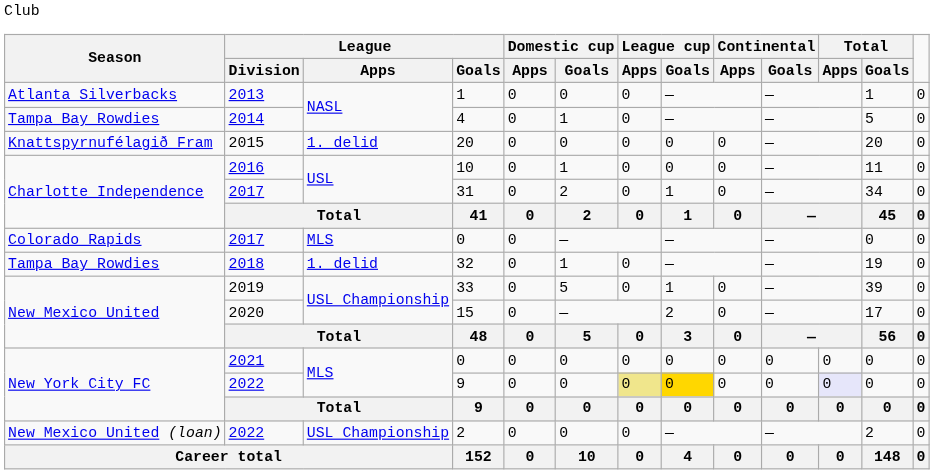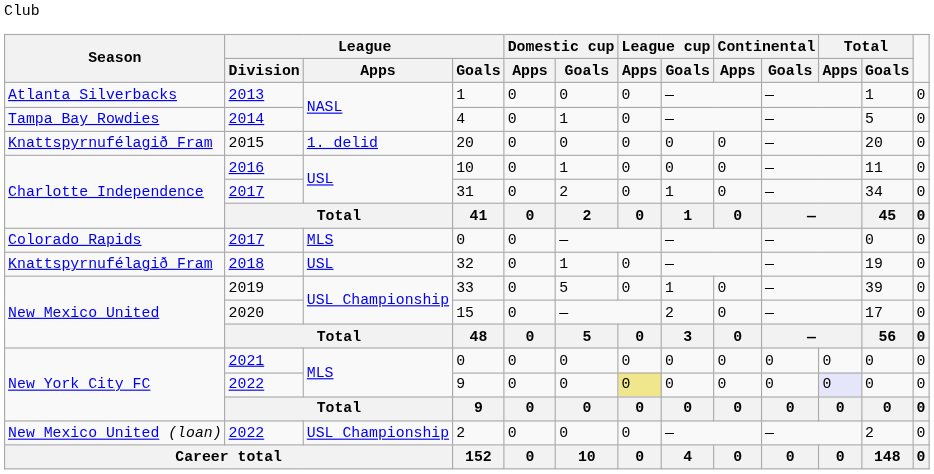 <table class="wikitable"style="text-align: center>
 <tr>
 <th rowspan="2">Club</th>
 <th rowspan="2">Season</th>
 <th colspan="3">League</th>
 <th colspan="2">Domestic cup</th>
 <th colspan="2">League cup</th>
 <th colspan="2">Continental</th>
 <th colspan="2">Total</th>
 </tr>
 <tr>
 <th>Division</th>
 <th>Apps</th>
 <th>Goals</th>
 <th>Apps</th>
 <th>Goals</th>
 <th>Apps</th>
 <th>Goals</th>
 <th>Apps</th>
 <th>Goals</th>
 <th>Apps</th>
 <th>Goals</th>
 </tr>
 <tr>
 <td><a href='#'>Atlanta Silverbacks</a></td>
 <td><a href='#'>2013</a></td>
 <td rowspan="2"><a href='#'>NASL</a></td>
 <td>1</td>
 <td>0</td>
 <td>0</td>
 <td>0</td>
 <td colspan="2">—</td>
 <td colspan="2">—</td>
 <td>1</td>
 <td>0</td>
 </tr>
 <tr>
 <td><a href='#'>Tampa Bay Rowdies</a></td>
 <td><a href='#'>2014</a></td>
 <td>4</td>
 <td>0</td>
 <td>1</td>
 <td>0</td>
 <td colspan="2">—</td>
 <td colspan="2">—</td>
 <td>5</td>
 <td>0</td>
 </tr>
 <tr>
 <td><a href='#'>Knattspyrnufélagið Fram</a></td>
 <td>2015</td>
 <td><a href='#'>1. delid</a></td>
 <td>20</td>
 <td>0</td>
 <td>0</td>
 <td>0</td>
 <td>0</td>
 <td>0</td>
 <td colspan="2">—</td>
 <td>20</td>
 <td>0</td>
 </tr>
 <tr>
 <td rowspan="3"><a href='#'>Charlotte Independence</a></td>
 <td><a href='#'>2016</a></td>
 <td rowspan="2"><a href='#'>USL</a></td>
 <td>10</td>
 <td>0</td>
 <td>1</td>
 <td>0</td>
 <td>0</td>
 <td>0</td>
 <td colspan="2">—</td>
 <td>11</td>
 <td>0</td>
 </tr>
 <tr>
 <td><a href='#'>2017</a></td>
 <td>31</td>
 <td>0</td>
 <td>2</td>
 <td>0</td>
 <td>1</td>
 <td>0</td>
 <td colspan="2">—</td>
 <td>34</td>
 <td>0</td>
 </tr>
 <tr>
 <th colspan="2">Total</th>
 <th>41</th>
 <th>0</th>
 <th>2</th>
 <th>0</th>
 <th>1</th>
 <th>0</th>
 <th colspan="2">—</th>
 <th>45</th>
 <th>0</th>
 </tr>
 <tr>
 <td><a href='#'>Colorado Rapids</a></td>
 <td><a href='#'>2017</a></td>
 <td><a href='#'>MLS</a></td>
 <td>0</td>
 <td>0</td>
 <td colspan="2">—</td>
 <td colspan="2">—</td>
 <td colspan="2">—</td>
 <td>0</td>
 <td>0</td>
 </tr>
 <tr>
-<td><a href='#'>Tampa Bay Rowdies</a></td>
+<td><a href='#'>Knattspyrnufélagið Fram</a></td>
 <td><a href='#'>2018</a></td>
-<td><a href='#'>1. delid</a></td>
+<td><a href='#'>USL</a></td>
 <td>32</td>
 <td>0</td>
 <td>1</td>
 <td>0</td>
 <td colspan="2">—</td>
 <td colspan="2">—</td>
 <td>19</td>
 <td>0</td>
 </tr>
 <tr>
 <td rowspan="3"><a href='#'>New Mexico United</a></td>
 <td>2019</td>
 <td rowspan="2"><a href='#'>USL Championship</a></td>
 <td>33</td>
 <td>0</td>
 <td>5</td>
 <td>0</td>
 <td>1</td>
 <td>0</td>
 <td colspan="2">—</td>
 <td>39</td>
 <td>0</td>
 </tr>
 <tr>
 <td>2020</td>
 <td>15</td>
 <td>0</td>
 <td colspan="2">—</td>
 <td>2</td>
 <td>0</td>
 <td colspan="2">—</td>
 <td>17</td>
 <td>0</td>
 </tr>
 <tr>
 <th colspan="2">Total</th>
 <th>48</th>
 <th>0</th>
 <th>5</th>
 <th>0</th>
 <th>3</th>
 <th>0</th>
 <th colspan="2">—</th>
 <th>56</th>
 <th>0</th>
 </tr>
 <tr>
 <td rowspan="3"><a href='#'>New York City FC</a></td>
 <td><a href='#'>2021</a></td>
 <td rowspan="2"><a href='#'>MLS</a></td>
 <td>0</td>
 <td>0</td>
 <td>0</td>
 <td>0</td>
 <td>0</td>
 <td>0</td>
 <td>0</td>
 <td>0</td>
 <td>0</td>
 <td>0</td>
 </tr>
 <tr>
 <td><a href='#'>2022</a></td>
 <td>9</td>
 <td>0</td>
 <td>0</td>
 <td style="background: khaki;">0</td>
-<td style="background: gold;">0</td>
+<td>0</td>
 <td>0</td>
 <td>0</td>
 <td style="background: lavender;">0</td>
 <td>0</td>
 <td>0</td>
 </tr>
 <tr>
 <th colspan="2">Total</th>
 <th>9</th>
 <th>0</th>
 <th>0</th>
 <th>0</th>
 <th>0</th>
 <th>0</th>
 <th>0</th>
 <th>0</th>
 <th>0</th>
 <th>0</th>
 </tr>
 <tr>
 <td><a href='#'>New Mexico United</a> <em>(loan)</em></td>
 <td><a href='#'>2022</a></td>
 <td><a href='#'>USL Championship</a></td>
 <td>2</td>
 <td>0</td>
 <td>0</td>
 <td>0</td>
 <td colspan="2">—</td>
 <td colspan="2">—</td>
 <td>2</td>
 <td>0</td>
 </tr>
 <tr>
 <th colspan="3">Career total</th>
 <th>152</th>
 <th>0</th>
 <th>10</th>
 <th>0</th>
 <th>4</th>
 <th>0</th>
 <th>0</th>
 <th>0</th>
 <th>148</th>
 <th>0</th>
 </tr>
 </table>
